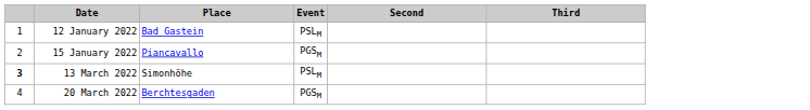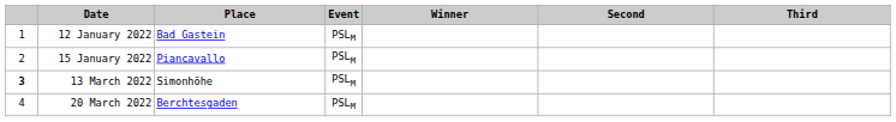 <table class="wikitable plainrowheaders" style="background:#fff; font-size:86%; line-height:16px; border:grey solid 1px; border-collapse:collapse;">
 <tr>
 <th scope="col" style="background:#ccc; width:30px;"></th>
 <th scope="col" style="background:#ccc; width:120px;">Date</th>
 <th scope="col" style="background:#ccc; width:180px;">Place</th>
 <th scope="col" style="background:#ccc; width:30px;">Event</th>
+<th scope="col" style="background:#ccc; width:185px;">Winner</th>
 <th scope="col" style="background:#ccc; width:185px;">Second</th>
 <th scope="col" style="background:#ccc; width:185px;">Third</th>
 </tr>
 <tr>
 <td align="center">1</td>
 <td align="right">12 January 2022</td>
 <td> <a href='#'>Bad Gastein</a></td>
 <td align="center">PSL<sub>M </sub></td>
 <td></td>
 <td></td>
+<td></td>
 </tr>
 <tr>
 <td align="center">2</td>
 <td align="right">15 January 2022</td>
 <td> <a href='#'>Piancavallo</a></td>
-<td align="center">PGS<sub>M </sub></td>
+<td align="center">PSL<sub>M </sub></td>
+<td></td>
 <td></td>
 <td></td>
 </tr>
 <tr>
 <td align="center"><strong>3</strong></td>
 <td align="right">13 March 2022</td>
 <td> Simonhöhe</td>
 <td align="center">PSL<sub>M </sub></td>
 <td></td>
 <td></td>
+<td></td>
 </tr>
 <tr>
 <td align="center">4</td>
 <td align="right">20 March 2022</td>
 <td> <a href='#'>Berchtesgaden</a></td>
-<td align="center">PGS<sub>M </sub></td>
+<td align="center">PSL<sub>M </sub></td>
+<td></td>
 <td></td>
 <td></td>
 </tr>
 </table>
